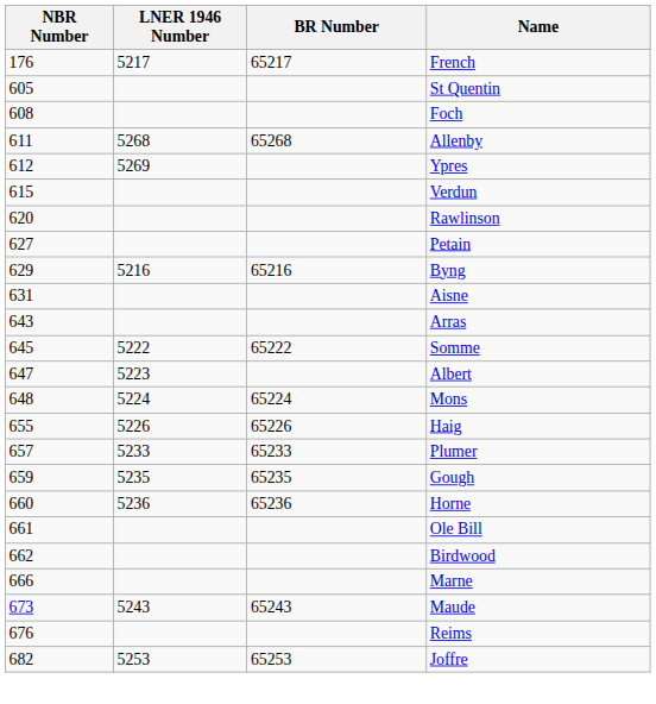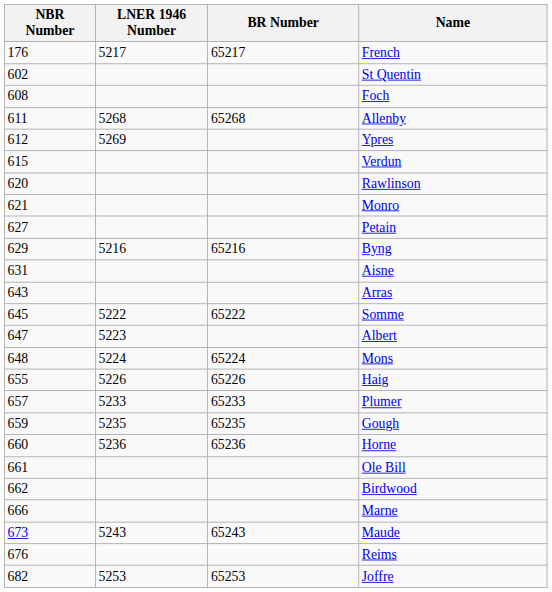 <table class = "wikitable sortable" width = 50%>
 <tr>
 <th width = 5%>NBR <br>Number</th>
 <th width = 8%>LNER 1946 Number</th>
 <th width = 12%>BR Number</th>
 <th width = 15%>Name</th>
 </tr>
 <tr>
 <td>176</td>
 <td>5217</td>
 <td>65217</td>
 <td><a href='#'>French</a></td>
 </tr>
 <tr>
-<td>605</td>
+<td>602</td>
 <td></td>
 <td></td>
 <td><a href='#'>St Quentin</a></td>
 </tr>
 <tr>
 <td>608</td>
 <td></td>
 <td></td>
 <td><a href='#'>Foch</a></td>
 </tr>
 <tr>
 <td>611</td>
 <td>5268</td>
 <td>65268</td>
 <td><a href='#'>Allenby</a></td>
 </tr>
 <tr>
 <td>612</td>
 <td>5269</td>
 <td></td>
 <td><a href='#'>Ypres</a></td>
 </tr>
 <tr>
 <td>615</td>
 <td></td>
 <td></td>
 <td><a href='#'>Verdun</a></td>
 </tr>
 <tr>
 <td>620</td>
 <td></td>
 <td></td>
 <td><a href='#'>Rawlinson</a></td>
+</tr>
+<tr>
+<td>621</td>
+<td></td>
+<td></td>
+<td><a href='#'>Monro</a></td>
 </tr>
 <tr>
 <td>627</td>
 <td></td>
 <td></td>
 <td><a href='#'>Petain</a></td>
 </tr>
 <tr>
 <td>629</td>
 <td>5216</td>
 <td>65216</td>
 <td><a href='#'>Byng</a></td>
 </tr>
 <tr>
 <td>631</td>
 <td></td>
 <td></td>
 <td><a href='#'>Aisne</a></td>
 </tr>
 <tr>
 <td>643</td>
 <td></td>
 <td></td>
 <td><a href='#'>Arras</a></td>
 </tr>
 <tr>
 <td>645</td>
 <td>5222</td>
 <td>65222</td>
 <td><a href='#'>Somme</a></td>
 </tr>
 <tr>
 <td>647</td>
 <td>5223</td>
 <td></td>
 <td><a href='#'>Albert</a></td>
 </tr>
 <tr>
 <td>648</td>
 <td>5224</td>
 <td>65224</td>
 <td><a href='#'>Mons</a></td>
 </tr>
 <tr>
 <td>655</td>
 <td>5226</td>
 <td>65226</td>
 <td><a href='#'>Haig</a></td>
 </tr>
 <tr>
 <td>657</td>
 <td>5233</td>
 <td>65233</td>
 <td><a href='#'>Plumer</a></td>
 </tr>
 <tr>
 <td>659</td>
 <td>5235</td>
 <td>65235</td>
 <td><a href='#'>Gough</a></td>
 </tr>
 <tr>
 <td>660</td>
 <td>5236</td>
 <td>65236</td>
 <td><a href='#'>Horne</a></td>
 </tr>
 <tr>
 <td>661</td>
 <td></td>
 <td></td>
 <td><a href='#'>Ole Bill</a></td>
 </tr>
 <tr>
 <td>662</td>
 <td></td>
 <td></td>
 <td><a href='#'>Birdwood</a></td>
 </tr>
 <tr>
 <td>666</td>
 <td></td>
 <td></td>
 <td><a href='#'>Marne</a></td>
 </tr>
 <tr>
 <td><a href='#'>673</a></td>
 <td>5243</td>
 <td>65243</td>
 <td><a href='#'>Maude</a></td>
 </tr>
 <tr>
 <td>676</td>
 <td></td>
 <td></td>
 <td><a href='#'>Reims</a></td>
 </tr>
 <tr>
 <td>682</td>
 <td>5253</td>
 <td>65253</td>
 <td><a href='#'>Joffre</a></td>
 </tr>
 </table>
